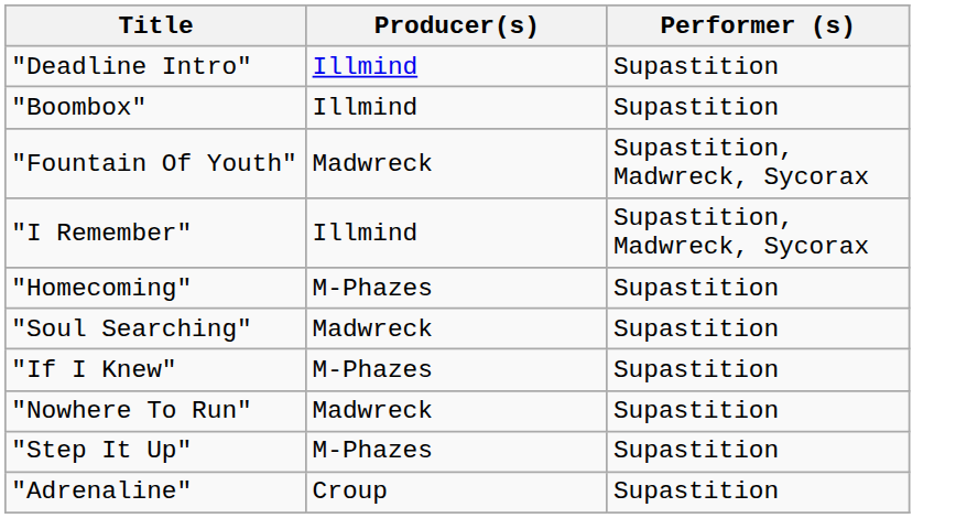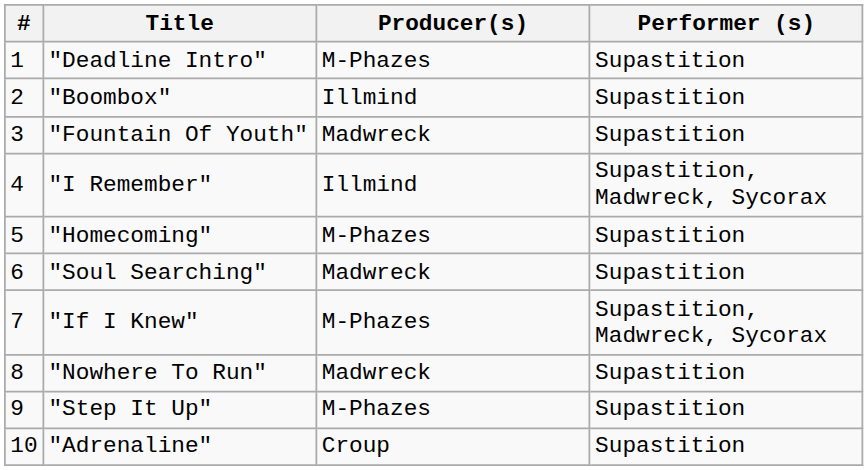 <table class="wikitable">
 <tr>
+<th>#</th>
 <th width="150">Title</th>
 <th width="150">Producer(s)</th>
 <th width="150">Performer (s)</th>
 </tr>
 <tr>
+<td>1</td>
 <td>"Deadline Intro"</td>
-<td><a href='#'>Illmind</a></td>
+<td>M-Phazes</td>
 <td>Supastition</td>
 </tr>
 <tr>
+<td>2</td>
 <td>"Boombox"</td>
 <td>Illmind</td>
 <td>Supastition</td>
 </tr>
 <tr>
+<td>3</td>
 <td>"Fountain Of Youth"</td>
 <td>Madwreck</td>
-<td>Supastition, Madwreck, Sycorax</td>
+<td>Supastition</td>
 </tr>
 <tr>
+<td>4</td>
 <td>"I Remember"</td>
 <td>Illmind</td>
 <td>Supastition, Madwreck, Sycorax</td>
 </tr>
 <tr>
+<td>5</td>
 <td>"Homecoming"</td>
 <td>M-Phazes</td>
 <td>Supastition</td>
 </tr>
 <tr>
+<td>6</td>
 <td>"Soul Searching"</td>
 <td>Madwreck</td>
 <td>Supastition</td>
 </tr>
 <tr>
+<td>7</td>
 <td>"If I Knew"</td>
 <td>M-Phazes</td>
-<td>Supastition</td>
+<td>Supastition, Madwreck, Sycorax</td>
 </tr>
 <tr>
+<td>8</td>
 <td>"Nowhere To Run"</td>
 <td>Madwreck</td>
 <td>Supastition</td>
 </tr>
 <tr>
+<td>9</td>
 <td>"Step It Up"</td>
 <td>M-Phazes</td>
 <td>Supastition</td>
 </tr>
 <tr>
+<td>10</td>
 <td>"Adrenaline"</td>
 <td>Croup</td>
 <td>Supastition</td>
 </tr>
 </table>
